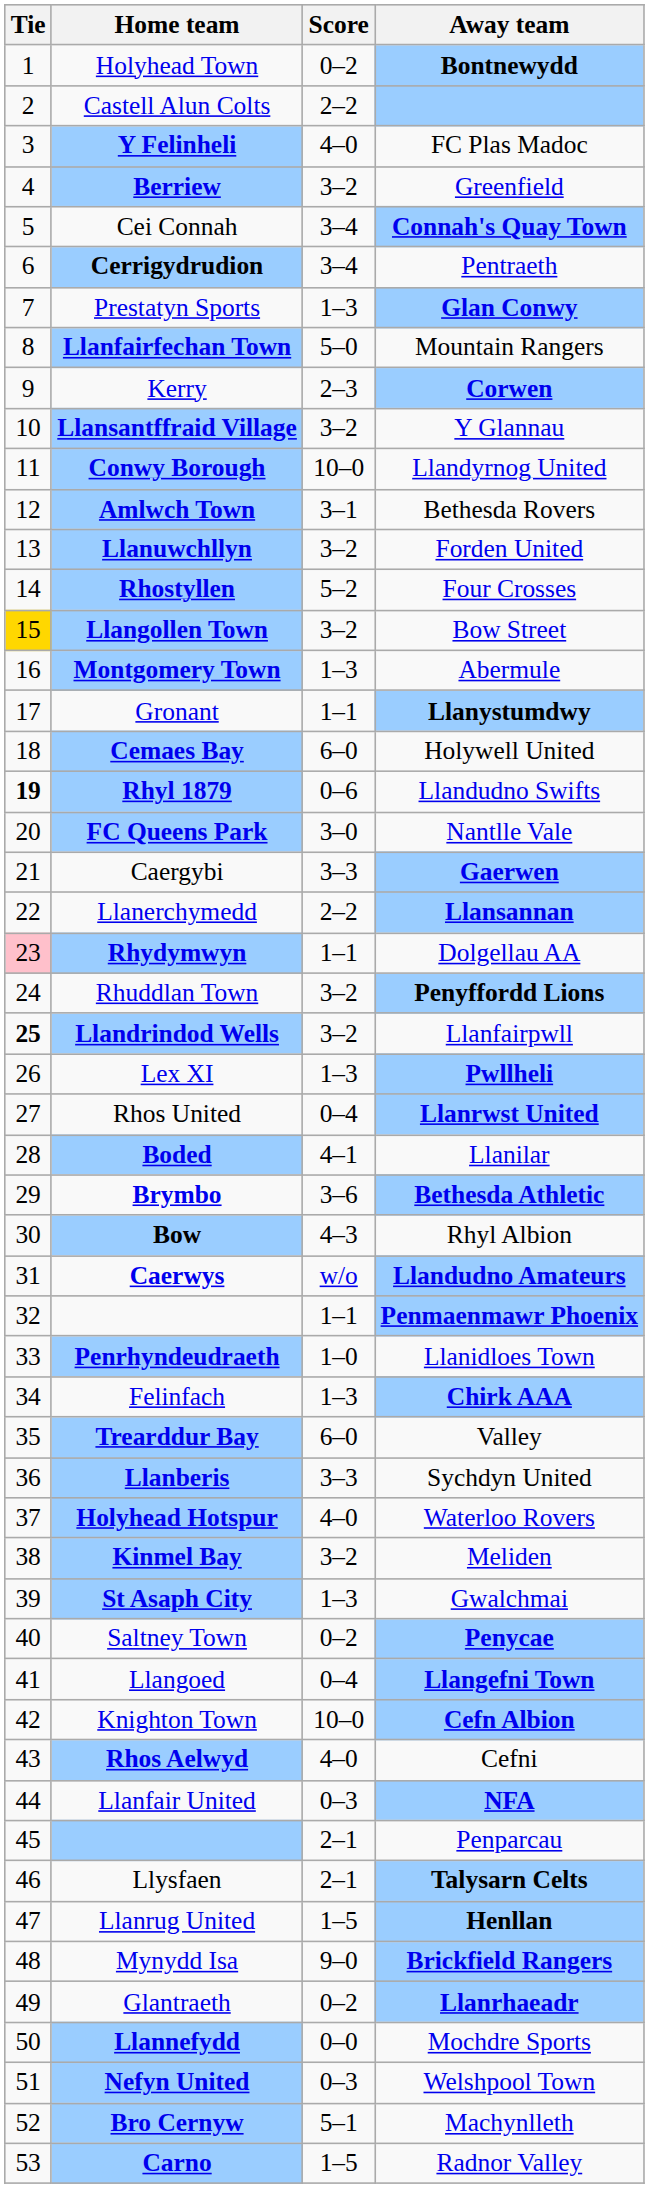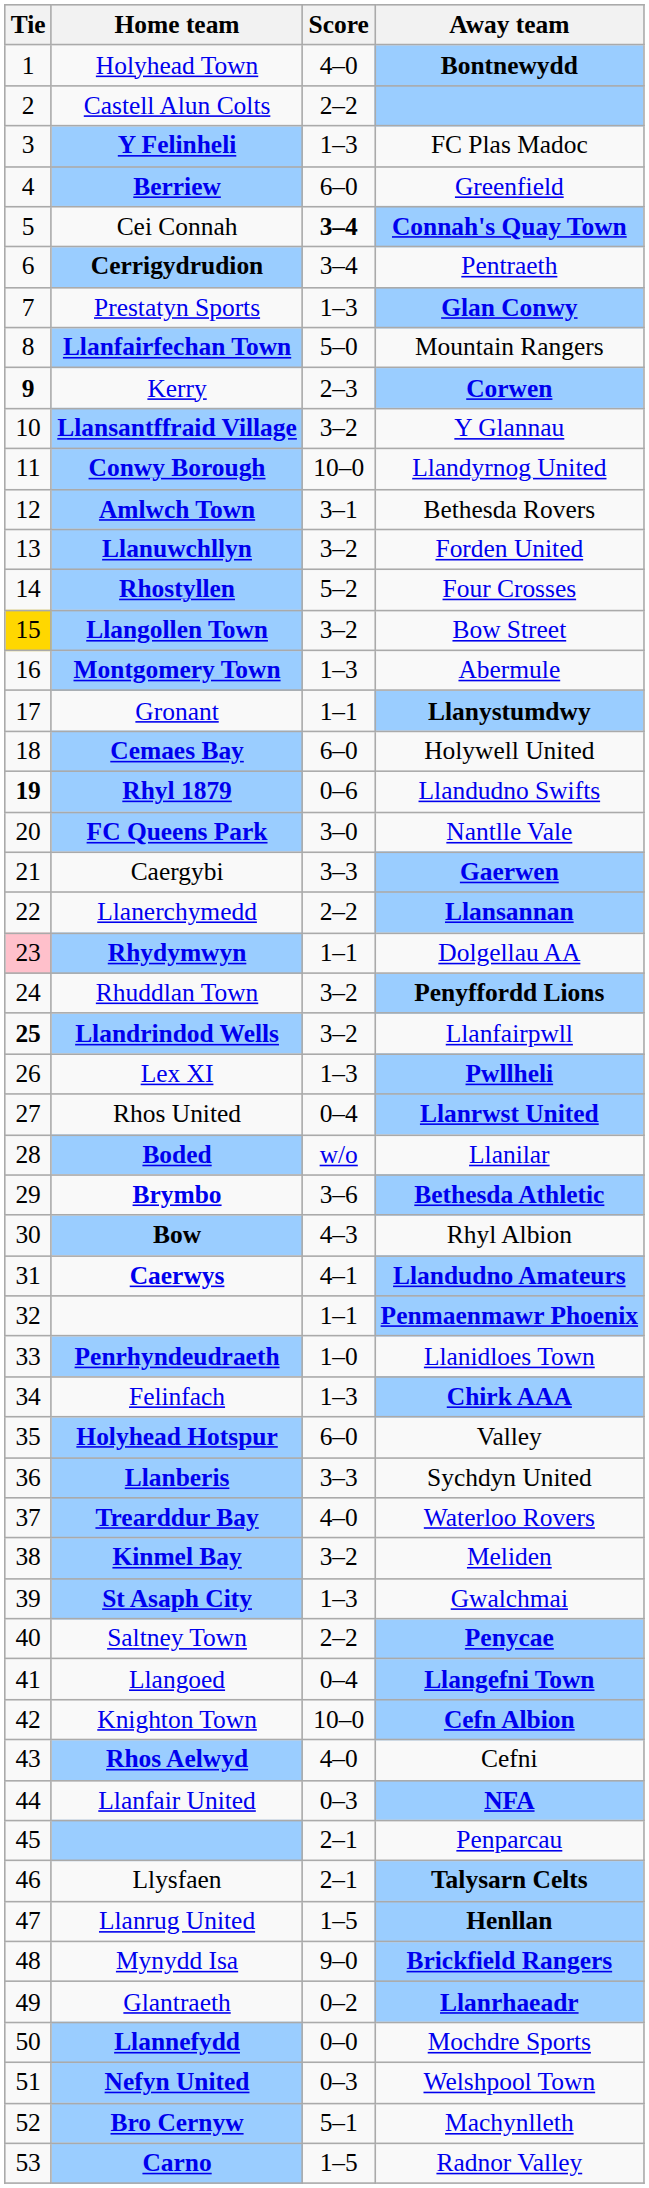 <table class="wikitable" style="text-align:center">
 <tr>
 <th>Tie</th>
 <th>Home team</th>
 <th>Score</th>
 <th>Away team</th>
 </tr>
 <tr>
 <td>1</td>
 <td><a href='#'>Holyhead Town</a></td>
-<td>0–2</td>
+<td>4–0</td>
 <td style="background:#9acdff;"><strong>Bontnewydd</strong></td>
 </tr>
 <tr>
 <td>2</td>
 <td><a href='#'>Castell Alun Colts</a></td>
 <td>2–2 </td>
 <td style="background:#9acdff;"></td>
 </tr>
 <tr>
 <td>3</td>
 <td style="background:#9acdff;"><strong><a href='#'>Y Felinheli</a></strong></td>
-<td>4–0</td>
+<td>1–3</td>
 <td>FC Plas Madoc</td>
 </tr>
 <tr>
 <td>4</td>
 <td style="background:#9acdff;"><strong><a href='#'>Berriew</a></strong></td>
-<td>3–2</td>
+<td>6–0</td>
 <td><a href='#'>Greenfield</a></td>
 </tr>
 <tr>
 <td>5</td>
 <td>Cei Connah</td>
-<td>3–4</td>
+<td><strong>3–4</strong></td>
 <td style="background:#9acdff;"><strong><a href='#'>Connah's Quay Town</a></strong></td>
 </tr>
 <tr>
 <td>6</td>
 <td style="background:#9acdff;"><strong>Cerrigydrudion</strong></td>
 <td>3–4</td>
 <td><a href='#'>Pentraeth</a></td>
 </tr>
 <tr>
 <td>7</td>
 <td><a href='#'>Prestatyn Sports</a></td>
 <td>1–3</td>
 <td style="background:#9acdff;"><strong><a href='#'>Glan Conwy</a></strong></td>
 </tr>
 <tr>
 <td>8</td>
 <td style="background:#9acdff;"><strong><a href='#'>Llanfairfechan Town</a></strong></td>
 <td>5–0</td>
 <td>Mountain Rangers</td>
 </tr>
 <tr>
-<td>9</td>
+<td><strong>9</strong></td>
 <td><a href='#'>Kerry</a></td>
 <td>2–3</td>
 <td style="background:#9acdff;"><strong><a href='#'>Corwen</a></strong></td>
 </tr>
 <tr>
 <td>10</td>
 <td style="background:#9acdff;"><strong><a href='#'>Llansantffraid Village</a></strong></td>
 <td>3–2</td>
 <td><a href='#'>Y Glannau</a></td>
 </tr>
 <tr>
 <td>11</td>
 <td style="background:#9acdff;"><strong><a href='#'>Conwy Borough</a></strong></td>
 <td>10–0</td>
 <td><a href='#'>Llandyrnog United</a></td>
 </tr>
 <tr>
 <td>12</td>
 <td style="background:#9acdff;"><strong><a href='#'>Amlwch Town</a></strong></td>
 <td>3–1</td>
 <td>Bethesda Rovers</td>
 </tr>
 <tr>
 <td>13</td>
 <td style="background:#9acdff;"><strong><a href='#'>Llanuwchllyn</a></strong></td>
 <td>3–2</td>
 <td><a href='#'>Forden United</a></td>
 </tr>
 <tr>
 <td>14</td>
 <td style="background:#9acdff;"><strong><a href='#'>Rhostyllen</a></strong></td>
 <td>5–2</td>
 <td><a href='#'>Four Crosses</a></td>
 </tr>
 <tr>
 <td style="background: gold;">15</td>
 <td style="background:#9acdff;"><strong><a href='#'>Llangollen Town</a></strong></td>
 <td>3–2</td>
 <td><a href='#'>Bow Street</a></td>
 </tr>
 <tr>
 <td>16</td>
 <td style="background:#9acdff;"><strong><a href='#'>Montgomery Town</a></strong></td>
 <td>1–3</td>
 <td><a href='#'>Abermule</a></td>
 </tr>
 <tr>
 <td>17</td>
 <td><a href='#'>Gronant</a></td>
 <td>1–1 </td>
 <td style="background:#9acdff;"><strong>Llanystumdwy</strong></td>
 </tr>
 <tr>
 <td>18</td>
 <td style="background:#9acdff;"><strong><a href='#'>Cemaes Bay</a></strong></td>
 <td>6–0</td>
 <td>Holywell United</td>
 </tr>
 <tr>
 <td><strong>19</strong></td>
 <td style="background:#9acdff;"><strong><a href='#'>Rhyl 1879</a></strong></td>
 <td>0–6</td>
 <td><a href='#'>Llandudno Swifts</a></td>
 </tr>
 <tr>
 <td>20</td>
 <td style="background:#9acdff;"><strong><a href='#'>FC Queens Park</a></strong></td>
 <td>3–0</td>
 <td><a href='#'>Nantlle Vale</a></td>
 </tr>
 <tr>
 <td>21</td>
 <td>Caergybi</td>
 <td>3–3 </td>
 <td style="background:#9acdff;"><strong><a href='#'>Gaerwen</a></strong></td>
 </tr>
 <tr>
 <td>22</td>
 <td><a href='#'>Llanerchymedd</a></td>
 <td>2–2 </td>
 <td style="background:#9acdff;"><strong><a href='#'>Llansannan</a></strong></td>
 </tr>
 <tr>
 <td style="background: pink;">23</td>
 <td style="background:#9acdff;"><strong><a href='#'>Rhydymwyn</a></strong></td>
 <td>1–1 </td>
 <td><a href='#'>Dolgellau AA</a></td>
 </tr>
 <tr>
 <td>24</td>
 <td><a href='#'>Rhuddlan Town</a></td>
 <td>3–2</td>
 <td style="background:#9acdff;"><strong>Penyffordd Lions</strong></td>
 </tr>
 <tr>
 <td><strong>25</strong></td>
 <td style="background:#9acdff;"><strong><a href='#'>Llandrindod Wells</a></strong></td>
 <td>3–2</td>
 <td><a href='#'>Llanfairpwll</a></td>
 </tr>
 <tr>
 <td>26</td>
 <td><a href='#'>Lex XI</a></td>
 <td>1–3</td>
 <td style="background:#9acdff;"><strong><a href='#'>Pwllheli</a></strong></td>
 </tr>
 <tr>
 <td>27</td>
 <td>Rhos United</td>
 <td>0–4</td>
 <td style="background:#9acdff;"><strong><a href='#'>Llanrwst United</a></strong></td>
 </tr>
 <tr>
 <td>28</td>
 <td style="background:#9acdff;"><strong><a href='#'>Boded</a></strong></td>
-<td>4–1</td>
+<td><a href='#'>w/o</a></td>
 <td><a href='#'>Llanilar</a></td>
 </tr>
 <tr>
 <td>29</td>
 <td><strong><a href='#'>Brymbo</a></strong></td>
 <td>3–6</td>
 <td style="background:#9acdff;"><strong><a href='#'>Bethesda Athletic</a></strong></td>
 </tr>
 <tr>
 <td>30</td>
 <td style="background:#9acdff;"><strong>Bow</strong></td>
 <td>4–3</td>
 <td>Rhyl Albion</td>
 </tr>
 <tr>
 <td>31</td>
 <td><strong><a href='#'>Caerwys</a></strong></td>
-<td><a href='#'>w/o</a></td>
+<td>4–1</td>
 <td style="background:#9acdff;"><strong><a href='#'>Llandudno Amateurs</a></strong></td>
 </tr>
 <tr>
 <td>32</td>
 <td></td>
 <td>1–1 </td>
 <td style="background:#9acdff;"><strong><a href='#'>Penmaenmawr Phoenix</a></strong></td>
 </tr>
 <tr>
 <td>33</td>
 <td style="background:#9acdff;"><strong><a href='#'>Penrhyndeudraeth</a></strong></td>
 <td>1–0</td>
 <td><a href='#'>Llanidloes Town</a></td>
 </tr>
 <tr>
 <td>34</td>
 <td><a href='#'>Felinfach</a></td>
 <td>1–3</td>
 <td style="background:#9acdff;"><strong><a href='#'>Chirk AAA</a></strong></td>
 </tr>
 <tr>
 <td>35</td>
-<td style="background:#9acdff;"><strong><a href='#'>Trearddur Bay</a></strong></td>
+<td style="background:#9acdff;"><strong><a href='#'>Holyhead Hotspur</a></strong></td>
 <td>6–0</td>
 <td>Valley</td>
 </tr>
 <tr>
 <td>36</td>
 <td style="background:#9acdff;"><strong><a href='#'>Llanberis</a></strong></td>
 <td>3–3 </td>
 <td>Sychdyn United</td>
 </tr>
 <tr>
 <td>37</td>
-<td style="background:#9acdff;"><strong><a href='#'>Holyhead Hotspur</a></strong></td>
+<td style="background:#9acdff;"><strong><a href='#'>Trearddur Bay</a></strong></td>
 <td>4–0</td>
 <td><a href='#'>Waterloo Rovers</a></td>
 </tr>
 <tr>
 <td>38</td>
 <td style="background:#9acdff;"><strong><a href='#'>Kinmel Bay</a></strong></td>
 <td>3–2</td>
 <td><a href='#'>Meliden</a></td>
 </tr>
 <tr>
 <td>39</td>
 <td style="background:#9acdff;"><strong><a href='#'>St Asaph City</a></strong></td>
 <td>1–3</td>
 <td><a href='#'>Gwalchmai</a></td>
 </tr>
 <tr>
 <td>40</td>
 <td><a href='#'>Saltney Town</a></td>
-<td>0–2</td>
+<td>2–2 </td>
 <td style="background:#9acdff;"><strong><a href='#'>Penycae</a></strong></td>
 </tr>
 <tr>
 <td>41</td>
 <td><a href='#'>Llangoed</a></td>
 <td>0–4</td>
 <td style="background:#9acdff;"><strong><a href='#'>Llangefni Town</a></strong></td>
 </tr>
 <tr>
 <td>42</td>
 <td><a href='#'>Knighton Town</a></td>
 <td>10–0</td>
 <td style="background:#9acdff;"><strong><a href='#'>Cefn Albion</a></strong></td>
 </tr>
 <tr>
 <td>43</td>
 <td style="background:#9acdff;"><strong><a href='#'>Rhos Aelwyd</a></strong></td>
 <td>4–0</td>
 <td>Cefni</td>
 </tr>
 <tr>
 <td>44</td>
 <td><a href='#'>Llanfair United</a></td>
 <td>0–3</td>
 <td style="background:#9acdff;"><strong><a href='#'>NFA</a></strong></td>
 </tr>
 <tr>
 <td>45</td>
 <td style="background:#9acdff;"></td>
 <td>2–1</td>
 <td><a href='#'>Penparcau</a></td>
 </tr>
 <tr>
 <td>46</td>
 <td>Llysfaen</td>
 <td>2–1</td>
 <td style="background:#9acdff;"><strong>Talysarn Celts</strong></td>
 </tr>
 <tr>
 <td>47</td>
 <td><a href='#'>Llanrug United</a></td>
 <td>1–5</td>
 <td style="background:#9acdff;"><strong>Henllan</strong></td>
 </tr>
 <tr>
 <td>48</td>
 <td><a href='#'>Mynydd Isa</a></td>
 <td>9–0</td>
 <td style="background:#9acdff;"><strong><a href='#'>Brickfield Rangers</a></strong></td>
 </tr>
 <tr>
 <td>49</td>
 <td><a href='#'>Glantraeth</a></td>
 <td>0–2</td>
 <td style="background:#9acdff;"><strong><a href='#'>Llanrhaeadr</a></strong></td>
 </tr>
 <tr>
 <td>50</td>
 <td style="background:#9acdff;"><strong><a href='#'>Llannefydd</a></strong></td>
 <td>0–0 </td>
 <td><a href='#'>Mochdre Sports</a></td>
 </tr>
 <tr>
 <td>51</td>
 <td style="background:#9acdff;"><strong><a href='#'>Nefyn United</a></strong></td>
 <td>0–3</td>
 <td><a href='#'>Welshpool Town</a></td>
 </tr>
 <tr>
 <td>52</td>
 <td style="background:#9acdff;"><strong><a href='#'>Bro Cernyw</a></strong></td>
 <td>5–1</td>
 <td><a href='#'>Machynlleth</a></td>
 </tr>
 <tr>
 <td>53</td>
 <td style="background:#9acdff;"><strong><a href='#'>Carno</a></strong></td>
 <td>1–5</td>
 <td><a href='#'>Radnor Valley</a></td>
 </tr>
 </table>
